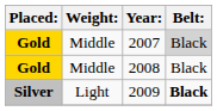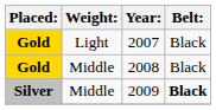 <table class="wikitable" border="1" style="text-align:center;">
 <tr>
 <th>Placed:</th>
 <th>Weight:</th>
 <th>Year:</th>
 <th>Belt:</th>
 </tr>
 <tr>
 <td bgcolor=#FFD700><span><strong>Gold</strong></span></td>
-<td>Middle</td>
+<td>Light</td>
 <td>2007</td>
-<td style="background: lightgrey;">Black</td>
+<td>Black</td>
 </tr>
 <tr>
 <td bgcolor=#FFD700><span><strong>Gold</strong></span></td>
 <td>Middle</td>
 <td>2008</td>
 <td>Black</td>
 </tr>
 <tr>
 <td bgcolor=#C0C0C0><span><strong>Silver</strong></span></td>
-<td>Light</td>
+<td>Middle</td>
 <td>2009</td>
 <td><strong>Black</strong></td>
 </tr>
 <tr>
 </tr>
 </table>
